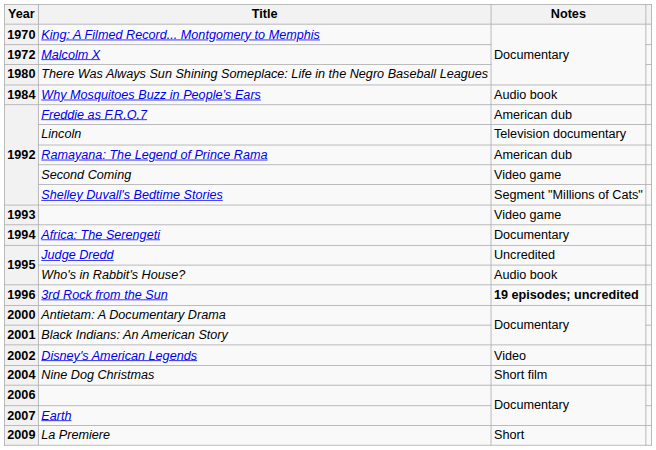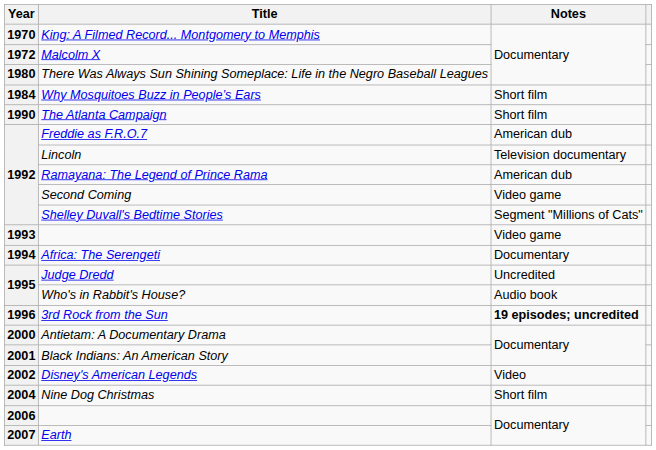 <table class="wikitable sortable plainrowheaders">
 <tr>
 <th scope="col">Year</th>
 <th scope="col">Title</th>
 <th scope="col" class="unsortable">Notes</th>
 <th scope="col" class="unsortable"></th>
 </tr>
 <tr>
 <th scope="row">1970</th>
 <td><em><a href='#'>King: A Filmed Record... Montgomery to Memphis</a></em></td>
 <td rowspan="3">Documentary</td>
 <td style="text-align:center;"></td>
 </tr>
 <tr>
 <th scope="row">1972</th>
 <td><em><a href='#'>Malcolm X</a></em></td>
 <td style="text-align:center;"></td>
 </tr>
 <tr>
 <th scope="row">1980</th>
 <td><em>There Was Always Sun Shining Someplace: Life in the Negro Baseball Leagues</em></td>
 <td style="text-align:center;"></td>
 </tr>
 <tr>
 <th scope="row">1984</th>
 <td><a href='#'><em>Why Mosquitoes Buzz in People’s Ears</em></a></td>
-<td>Audio book</td>
+<td>Short film</td>
 <td></td>
+</tr>
+<tr>
+<th scope="row">1990</th>
+<td><em><a href='#'>The Atlanta Campaign</a></em></td>
+<td>Short film</td>
+<td style="text-align:center;"></td>
 </tr>
 <tr>
 <th scope="row" rowspan="5">1992</th>
 <td><em><a href='#'>Freddie as F.R.O.7</a></em></td>
 <td>American dub</td>
 <td style="text-align:center;"></td>
 </tr>
 <tr>
 <td><em>Lincoln</em></td>
 <td>Television documentary</td>
 <td style="text-align:center;"></td>
 </tr>
 <tr>
 <td><em><a href='#'>Ramayana: The Legend of Prince Rama</a></em></td>
 <td>American dub</td>
 <td style="text-align:center;"></td>
 </tr>
 <tr>
 <td><em>Second Coming</em></td>
 <td>Video game</td>
 <td></td>
 </tr>
 <tr>
 <td><em><a href='#'>Shelley Duvall's Bedtime Stories</a></em></td>
 <td>Segment "Millions of Cats"</td>
 <td></td>
 </tr>
 <tr>
 <th scope="row">1993</th>
 <td></td>
 <td>Video game</td>
 <td style="text-align:center;"></td>
 </tr>
 <tr>
 <th scope="row">1994</th>
 <td><em><a href='#'>Africa: The Serengeti</a></em></td>
 <td>Documentary</td>
 <td style="text-align:center;"></td>
 </tr>
 <tr>
 <th scope="row" rowspan="2">1995</th>
 <td><em><a href='#'>Judge Dredd</a></em></td>
 <td>Uncredited</td>
 <td style="text-align:center;"></td>
 </tr>
 <tr>
 <td><em>Who's in Rabbit's House?</em></td>
 <td>Audio book</td>
 <td style="text-align:center;"></td>
 </tr>
 <tr>
 <th scope="row">1996</th>
 <td><em><a href='#'>3rd Rock from the Sun</a></em></td>
 <td><strong>19 episodes; uncredited</strong></td>
 <td></td>
 </tr>
 <tr>
 <th scope="row">2000</th>
 <td><em>Antietam: A Documentary Drama</em></td>
 <td rowspan="2">Documentary</td>
 <td style="text-align:center;"></td>
 </tr>
 <tr>
 <th scope="row">2001</th>
 <td><em>Black Indians: An American Story</em></td>
 <td style="text-align:center;"></td>
 </tr>
 <tr>
 <th scope="row">2002</th>
 <td><em><a href='#'>Disney's American Legends</a></em></td>
 <td>Video</td>
 <td style="text-align:center;"></td>
 </tr>
 <tr>
 <th scope="row">2004</th>
 <td><em>Nine Dog Christmas</em></td>
 <td>Short film</td>
 <td style="text-align:center;"></td>
 </tr>
 <tr>
 <th scope="row">2006</th>
 <td><em></em></td>
 <td rowspan="2">Documentary</td>
 <td style="text-align:center;"></td>
 </tr>
 <tr>
 <th scope="row">2007</th>
 <td><em><a href='#'>Earth</a></em></td>
 <td style="text-align:center;"></td>
 </tr>
-<tr>
-<th scope="row">2009</th>
-<td><em>La Premiere</em></td>
-<td>Short</td>
-<td></td>
-</tr>
 </table>
